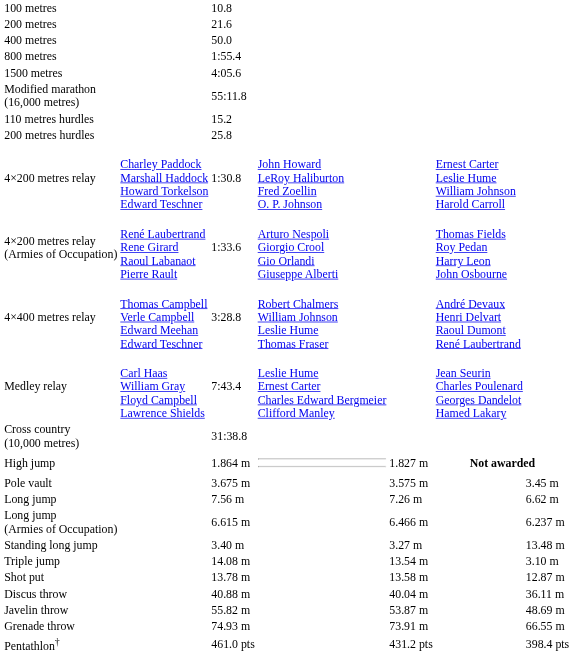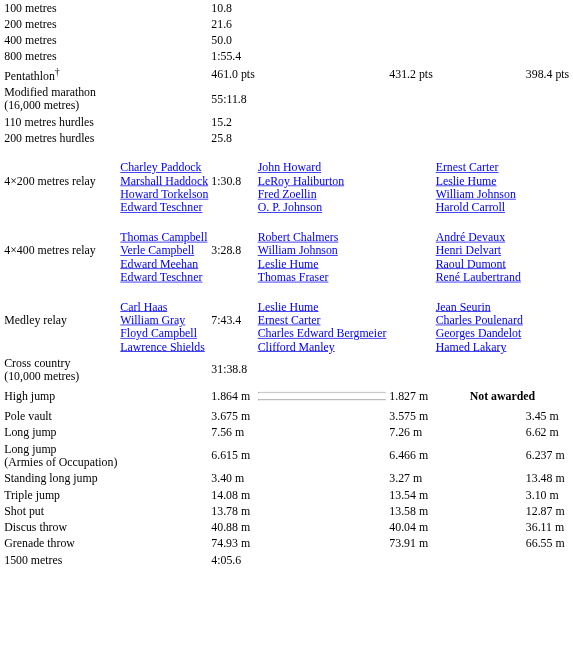 <table>
 <tr>
 <td>100 metres</td>
 <td></td>
 <td>10.8</td>
 <td></td>
 <td></td>
 <td></td>
 <td></td>
 </tr>
 <tr>
 <td>200 metres</td>
 <td></td>
 <td>21.6</td>
 <td></td>
 <td></td>
 <td></td>
 <td></td>
 </tr>
 <tr>
 <td>400 metres</td>
 <td></td>
 <td>50.0</td>
 <td></td>
 <td></td>
 <td></td>
 <td></td>
 </tr>
 <tr>
 <td>800 metres</td>
 <td></td>
 <td>1:55.4</td>
 <td></td>
 <td></td>
 <td></td>
 <td></td>
 </tr>
 <tr>
-<td>1500 metres</td>
+<td>Pentathlon<sup>†</sup></td>
 <td></td>
-<td>4:05.6</td>
+<td>461.0 pts</td>
 <td></td>
+<td>431.2 pts</td>
 <td></td>
-<td></td>
-<td></td>
+<td>398.4 pts</td>
 </tr>
 <tr>
 <td>Modified marathon<br>(16,000 metres)</td>
 <td></td>
 <td>55:11.8</td>
 <td></td>
 <td></td>
 <td></td>
 <td></td>
 </tr>
 <tr>
 <td>110 metres hurdles</td>
 <td></td>
 <td>15.2</td>
 <td></td>
 <td></td>
 <td></td>
 <td></td>
 </tr>
 <tr>
 <td>200 metres hurdles</td>
 <td></td>
 <td>25.8</td>
 <td></td>
 <td></td>
 <td></td>
 <td></td>
 </tr>
 <tr>
 <td>4×200 metres relay</td>
 <td><br><a href='#'>Charley Paddock</a><br><a href='#'>Marshall Haddock</a><br><a href='#'>Howard Torkelson</a><br><a href='#'>Edward Teschner</a></td>
 <td>1:30.8</td>
 <td><br><a href='#'>John Howard</a><br><a href='#'>LeRoy Haliburton</a><br><a href='#'>Fred Zoellin</a><br><a href='#'>O. P. Johnson</a></td>
 <td></td>
 <td><br><a href='#'>Ernest Carter</a><br><a href='#'>Leslie Hume</a><br><a href='#'>William Johnson</a><br><a href='#'>Harold Carroll</a></td>
-<td></td>
-</tr>
-<tr>
-<td>4×200 metres relay<br>(Armies of Occupation)</td>
-<td><br><a href='#'>René Laubertrand</a><br><a href='#'>Rene Girard</a><br><a href='#'>Raoul Labanaot</a><br><a href='#'>Pierre Rault</a></td>
-<td>1:33.6</td>
-<td><br><a href='#'>Arturo Nespoli</a><br><a href='#'>Giorgio Crool</a><br><a href='#'>Gio Orlandi</a><br><a href='#'>Giuseppe Alberti</a></td>
-<td></td>
-<td><br><a href='#'>Thomas Fields</a><br><a href='#'>Roy Pedan</a><br><a href='#'>Harry Leon</a><br><a href='#'>John Osbourne</a></td>
 <td></td>
 </tr>
 <tr>
 <td>4×400 metres relay</td>
 <td><br><a href='#'>Thomas Campbell</a><br><a href='#'>Verle Campbell</a><br><a href='#'>Edward Meehan</a><br><a href='#'>Edward Teschner</a></td>
 <td>3:28.8</td>
 <td><br><a href='#'>Robert Chalmers</a><br><a href='#'>William Johnson</a><br><a href='#'>Leslie Hume</a><br><a href='#'>Thomas Fraser</a></td>
 <td></td>
 <td><br><a href='#'>André Devaux</a><br><a href='#'>Henri Delvart</a><br><a href='#'>Raoul Dumont</a><br><a href='#'>René Laubertrand</a></td>
 <td></td>
 </tr>
 <tr>
 <td>Medley relay</td>
 <td><br><a href='#'>Carl Haas</a><br><a href='#'>William Gray</a><br><a href='#'>Floyd Campbell</a><br><a href='#'>Lawrence Shields</a></td>
 <td>7:43.4</td>
 <td><br><a href='#'>Leslie Hume</a><br><a href='#'>Ernest Carter</a><br><a href='#'>Charles Edward Bergmeier</a><br><a href='#'>Clifford Manley</a></td>
 <td></td>
 <td><br><a href='#'>Jean Seurin</a><br><a href='#'>Charles Poulenard</a><br><a href='#'>Georges Dandelot</a><br><a href='#'>Hamed Lakary</a></td>
 <td></td>
 </tr>
 <tr>
 <td>Cross country<br>(10,000 metres)</td>
 <td></td>
 <td>31:38.8</td>
 <td></td>
 <td></td>
 <td></td>
 <td></td>
 </tr>
 <tr>
 <td>High jump</td>
 <td></td>
 <td>1.864 m</td>
 <td><hr><hr></td>
 <td>1.827 m</td>
 <th colspan=2>Not awarded</th>
 </tr>
 <tr>
 <td>Pole vault</td>
 <td></td>
 <td>3.675 m</td>
 <td></td>
 <td>3.575 m</td>
 <td></td>
 <td>3.45 m</td>
 </tr>
 <tr>
 <td>Long jump</td>
 <td></td>
 <td>7.56 m</td>
 <td></td>
 <td>7.26 m</td>
 <td></td>
 <td>6.62 m</td>
 </tr>
 <tr>
 <td>Long jump<br>(Armies of Occupation)</td>
 <td></td>
 <td>6.615 m</td>
 <td></td>
 <td>6.466 m</td>
 <td></td>
 <td>6.237 m</td>
 </tr>
 <tr>
 <td>Standing long jump</td>
 <td></td>
 <td>3.40 m</td>
 <td></td>
 <td>3.27 m</td>
 <td></td>
 <td>13.48 m</td>
 </tr>
 <tr>
 <td>Triple jump</td>
 <td></td>
 <td>14.08 m</td>
 <td></td>
 <td>13.54 m</td>
 <td></td>
 <td>3.10 m</td>
 </tr>
 <tr>
 <td>Shot put</td>
 <td></td>
 <td>13.78 m</td>
 <td></td>
 <td>13.58 m</td>
 <td></td>
 <td>12.87 m</td>
 </tr>
 <tr>
 <td>Discus throw</td>
 <td></td>
 <td>40.88 m</td>
 <td></td>
 <td>40.04 m</td>
 <td></td>
 <td>36.11 m</td>
 </tr>
 <tr>
-<td>Javelin throw</td>
-<td></td>
-<td>55.82 m</td>
-<td></td>
-<td>53.87 m</td>
-<td></td>
-<td>48.69 m</td>
-</tr>
-<tr>
 <td>Grenade throw</td>
 <td></td>
 <td>74.93 m</td>
 <td></td>
 <td>73.91 m</td>
 <td></td>
 <td>66.55 m</td>
 </tr>
 <tr>
-<td>Pentathlon<sup>†</sup></td>
+<td>1500 metres</td>
 <td></td>
-<td>461.0 pts</td>
+<td>4:05.6</td>
 <td></td>
-<td>431.2 pts</td>
 <td></td>
-<td>398.4 pts</td>
+<td></td>
+<td></td>
 </tr>
 </table>
